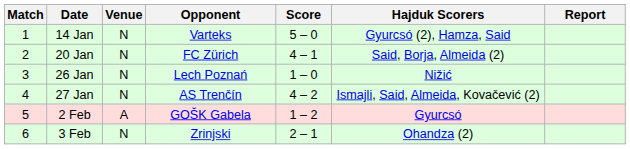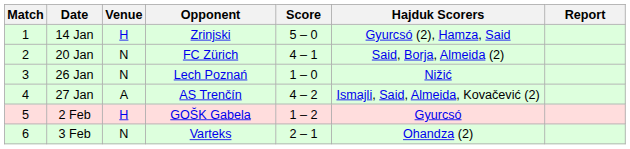 <table class="wikitable sortable" style="text-align: center; font-size:95%;">
 <tr>
 <th width="30">Match</th>
 <th width="60">Date<br></th>
 <th width="20">Venue<br></th>
 <th width="150">Opponent<br></th>
 <th width="60">Score<br></th>
 <th width="250">Hajduk Scorers</th>
 <th width="90" class="unsortable">Report</th>
 </tr>
 <tr bgcolor="ddffdd">
 <td>1</td>
 <td>14 Jan</td>
-<td>N </td>
-<td> <a href='#'>Varteks</a></td>
+<td><a href='#'>H</a></td>
+<td> <a href='#'>Zrinjski</a></td>
 <td>5 – 0</td>
 <td> <a href='#'>Gyurcsó</a> (2), <a href='#'>Hamza</a>, <a href='#'>Said</a></td>
 <td></td>
 </tr>
 <tr bgcolor="ddffdd">
 <td>2</td>
 <td>20 Jan</td>
 <td>N </td>
 <td> <a href='#'>FC Zürich</a></td>
 <td>4 – 1</td>
 <td> <a href='#'>Said</a>, <a href='#'>Borja</a>, <a href='#'>Almeida</a> (2)</td>
 <td></td>
 </tr>
 <tr bgcolor="ddffdd">
 <td>3</td>
 <td>26 Jan</td>
 <td>N </td>
 <td> <a href='#'>Lech Poznań</a></td>
 <td>1 – 0</td>
 <td> <a href='#'>Nižić</a></td>
 <td></td>
 </tr>
 <tr bgcolor="ddffdd">
 <td>4</td>
 <td>27 Jan</td>
-<td>N </td>
+<td>A </td>
 <td> <a href='#'>AS Trenčín</a></td>
 <td>4 – 2</td>
 <td> <a href='#'>Ismajli</a>, <a href='#'>Said</a>, <a href='#'>Almeida</a>, Kovačević (2)</td>
 <td></td>
 </tr>
 <tr bgcolor="ffdddd">
 <td>5</td>
 <td>2 Feb</td>
-<td>A </td>
+<td><a href='#'>H</a></td>
 <td> <a href='#'>GOŠK Gabela</a></td>
 <td>1 – 2</td>
 <td> <a href='#'>Gyurcsó</a></td>
 <td></td>
 </tr>
 <tr bgcolor="ddffdd">
 <td>6</td>
 <td>3 Feb</td>
 <td>N </td>
-<td> <a href='#'>Zrinjski</a></td>
+<td> <a href='#'>Varteks</a></td>
 <td>2 – 1</td>
 <td> <a href='#'>Ohandza</a> (2)</td>
 <td></td>
 </tr>
 </table>
